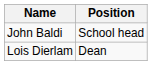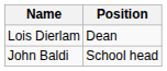 <table class="wikitable">
 <tr>
 <th>Name</th>
 <th>Position</th>
 </tr>
 <tr>
+<td>Lois Dierlam</td>
+<td>Dean</td>
+</tr>
+<tr>
 <td>John Baldi</td>
 <td>School head</td>
 </tr>
-<tr>
-<td>Lois Dierlam</td>
-<td>Dean</td>
-</tr>
 </table>
